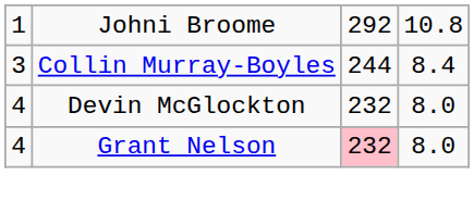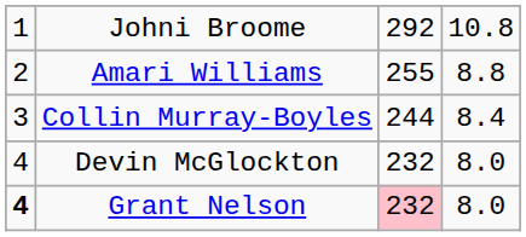 <table class="wikitable sortable" style="text-align:center">
 <tr>
 <td>1</td>
 <td>Johni Broome</td>
 <td>292</td>
 <td>10.8</td>
+</tr>
+<tr>
+<td>2</td>
+<td><a href='#'>Amari Williams</a></td>
+<td>255</td>
+<td>8.8</td>
 </tr>
 <tr>
 <td>3</td>
 <td><a href='#'>Collin Murray-Boyles</a></td>
 <td>244</td>
 <td>8.4</td>
 </tr>
 <tr>
 <td>4</td>
 <td>Devin McGlockton</td>
 <td>232</td>
 <td>8.0</td>
 </tr>
 <tr>
-<td>4</td>
+<td><strong>4</strong></td>
 <td><a href='#'>Grant Nelson</a></td>
 <td style="background: pink;">232</td>
 <td>8.0</td>
 </tr>
 </table>
